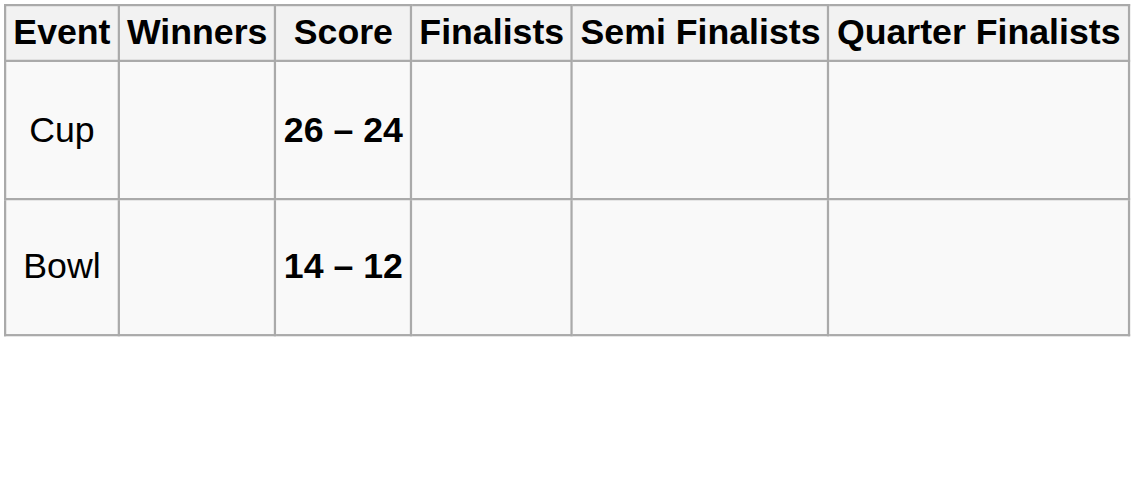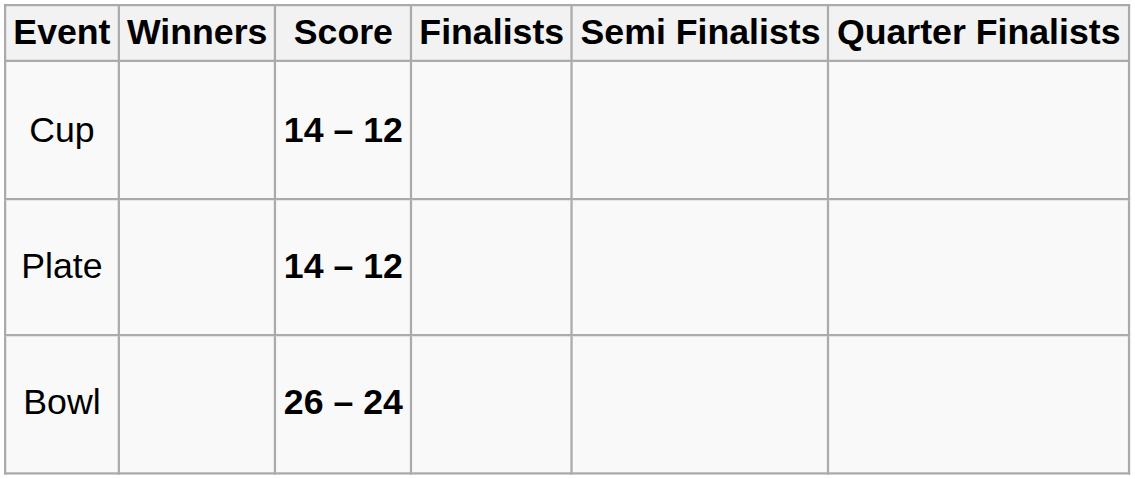 <table class="wikitable" style="text-align: center">
 <tr>
 <th>Event</th>
 <th>Winners</th>
 <th>Score</th>
 <th>Finalists</th>
 <th>Semi Finalists</th>
 <th>Quarter Finalists</th>
 </tr>
 <tr>
 <td>Cup</td>
 <td align=left><strong></strong></td>
-<td><strong>26 – 24</strong></td>
+<td><strong>14 – 12</strong></td>
+<td align=left></td>
+<td align=left><br></td>
+<td align=left><br><br><br></td>
+</tr>
+<tr>
+<td>Plate</td>
+<td align=left><strong></strong></td>
+<td><strong>14 – 12</strong></td>
 <td align=left></td>
 <td align=left><br></td>
 <td align=left><br><br><br></td>
 </tr>
 <tr>
 <td>Bowl</td>
 <td align=left><strong></strong></td>
-<td><strong>14 – 12</strong></td>
+<td><strong>26 – 24</strong></td>
 <td align=left></td>
 <td align=left><br></td>
 <td align=left><br><br><br></td>
 </tr>
 </table>
